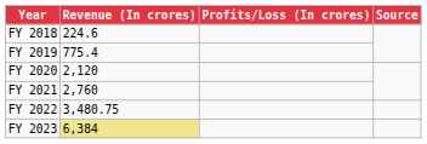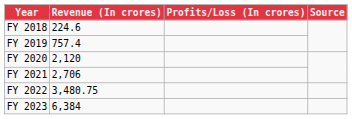 <table class="wikitable">
 <tr>
 <th style="background:#e33442; color:#eeeeef;">Year</th>
 <th style="background:#e33442; color:#eeeeef;">Revenue (In crores)</th>
 <th style="background:#e33442; color:#eeeeef;">Profits/Loss (In crores)</th>
 <th style="background:#e33442; color:#eeeeef;">Source</th>
 </tr>
 <tr>
 <td>FY 2018</td>
 <td>224.6</td>
 <td></td>
 <td rowspan="2"></td>
 </tr>
 <tr>
 <td>FY 2019</td>
-<td>775.4</td>
+<td>757.4</td>
 <td></td>
 </tr>
 <tr>
 <td>FY 2020</td>
 <td>2,120</td>
 <td></td>
 <td rowspan="2"></td>
 </tr>
 <tr>
 <td>FY 2021</td>
-<td>2,760</td>
+<td>2,706</td>
 <td></td>
 </tr>
 <tr>
 <td>FY 2022</td>
 <td>3,480.75</td>
 <td></td>
 <td></td>
 </tr>
 <tr>
 <td>FY 2023</td>
-<td style="background: khaki;">6,384</td>
+<td>6,384</td>
 <td></td>
 <td></td>
 </tr>
 </table>
